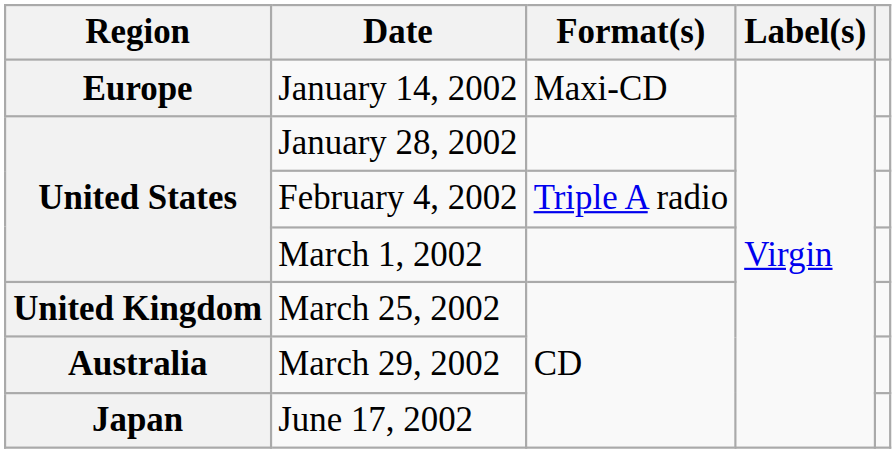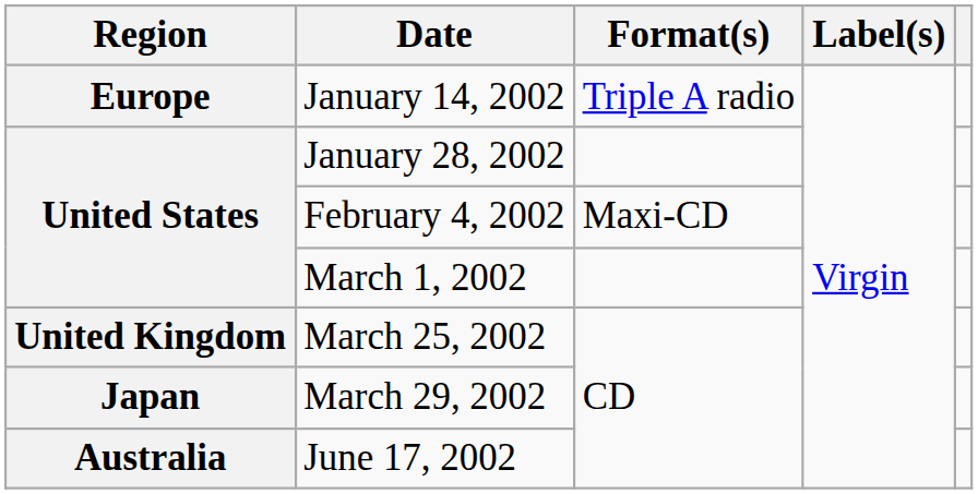 <table class="wikitable plainrowheaders">
 <tr>
 <th scope="col">Region</th>
 <th scope="col">Date</th>
 <th scope="col">Format(s)</th>
 <th scope="col">Label(s)</th>
 <th scope="col"></th>
 </tr>
 <tr>
 <th scope="row">Europe</th>
 <td>January 14, 2002</td>
-<td>Maxi-CD</td>
+<td><a href='#'>Triple A</a> radio</td>
 <td rowspan="7"><a href='#'>Virgin</a></td>
 <td></td>
 </tr>
 <tr>
 <th scope="row" rowspan="3">United States</th>
 <td>January 28, 2002</td>
 <td></td>
 <td></td>
 </tr>
 <tr>
 <td>February 4, 2002</td>
-<td><a href='#'>Triple A</a> radio</td>
+<td>Maxi-CD</td>
 <td></td>
 </tr>
 <tr>
 <td>March 1, 2002</td>
 <td></td>
 <td></td>
 </tr>
 <tr>
 <th scope="row">United Kingdom</th>
 <td>March 25, 2002</td>
 <td rowspan="3">CD</td>
 <td></td>
 </tr>
 <tr>
-<th scope="row">Australia</th>
+<th scope="row">Japan</th>
 <td>March 29, 2002</td>
 <td></td>
 </tr>
 <tr>
-<th scope="row">Japan</th>
+<th scope="row">Australia</th>
 <td>June 17, 2002</td>
 <td></td>
 </tr>
 </table>
